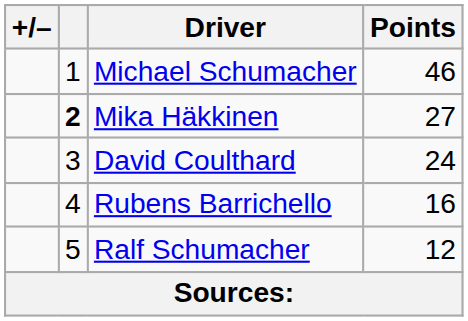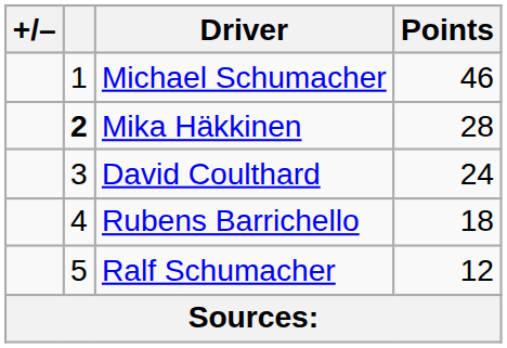 <table class="wikitable" style="font-size: 85%;">
 <tr>
 <th scope="col">+/–</th>
 <th scope="col"></th>
 <th scope="col">Driver</th>
 <th scope="col">Points</th>
 </tr>
 <tr>
 <td align="left"></td>
 <td align="center">1</td>
 <td> <a href='#'>Michael Schumacher</a></td>
 <td align="right">46</td>
 </tr>
 <tr>
 <td align="left"></td>
 <td align="center"><strong>2</strong></td>
 <td> <a href='#'>Mika Häkkinen</a></td>
-<td align="right">27</td>
+<td align="right">28</td>
 </tr>
 <tr>
 <td align="left"></td>
 <td align="center">3</td>
 <td> <a href='#'>David Coulthard</a></td>
 <td align="right">24</td>
 </tr>
 <tr>
 <td align="left"></td>
 <td align="center">4</td>
 <td> <a href='#'>Rubens Barrichello</a></td>
-<td align="right">16</td>
+<td align="right">18</td>
 </tr>
 <tr>
 <td align="left"></td>
 <td align="center">5</td>
 <td> <a href='#'>Ralf Schumacher</a></td>
 <td align="right">12</td>
 </tr>
 <tr>
 <th colspan=4>Sources:</th>
 </tr>
 </table>
